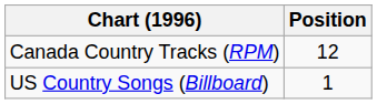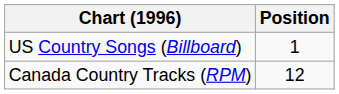 <table class="wikitable sortable">
 <tr>
 <th scope="col">Chart (1996)</th>
 <th scope="col">Position</th>
 </tr>
 <tr>
+<td>US <a href='#'>Country Songs</a> (<em><a href='#'>Billboard</a></em>)</td>
+<td align="center">1</td>
+</tr>
+<tr>
 <td>Canada Country Tracks (<em><a href='#'>RPM</a></em>)</td>
 <td align="center">12</td>
 </tr>
-<tr>
-<td>US <a href='#'>Country Songs</a> (<em><a href='#'>Billboard</a></em>)</td>
-<td align="center">1</td>
-</tr>
 </table>
